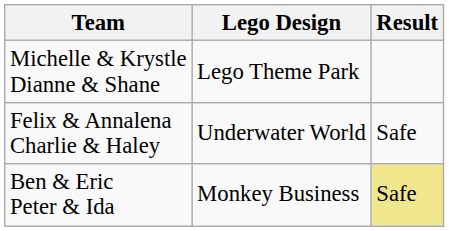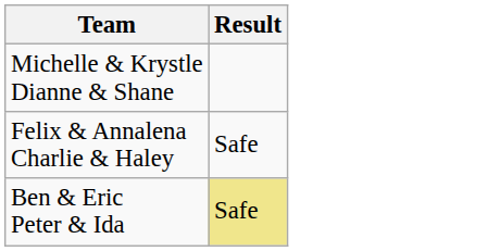 <table class="wikitable">
 <tr>
 <th>Team</th>
-<th>Lego Design</th>
 <th>Result</th>
 </tr>
 <tr>
 <td>Michelle & Krystle<br>Dianne & Shane</td>
-<td>Lego Theme Park</td>
 <td></td>
 </tr>
 <tr>
 <td>Felix & Annalena<br>Charlie & Haley</td>
-<td>Underwater World</td>
 <td>Safe</td>
 </tr>
 <tr>
 <td>Ben & Eric<br>Peter & Ida</td>
-<td>Monkey Business</td>
 <td style="background: khaki;">Safe</td>
 </tr>
 </table>
